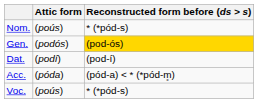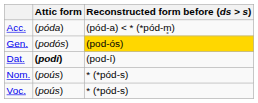 <table class="wikitable">
 <tr>
 <th></th>
 <th>Attic form</th>
 <th>Reconstructed form before  (<em>ds > s</em>)</th>
 </tr>
 <tr>
-<td><a href='#'>Nom.</a></td>
-<td> (<em>poús</em>)</td>
-<td>* (*pód-s)</td>
+<td><a href='#'>Acc.</a></td>
+<td> (<em>póda</em>)</td>
+<td> (pód-a) < * (*pód-m̥)</td>
 </tr>
 <tr>
 <td><a href='#'>Gen.</a></td>
 <td> (<em>podós</em>)</td>
 <td style="background: gold;"> (pod-ós)</td>
 </tr>
 <tr>
 <td><a href='#'>Dat.</a></td>
-<td> (<em>podí</em>)</td>
+<td><strong> (<em>podí</em>)</strong></td>
 <td> (pod-í)</td>
 </tr>
 <tr>
-<td><a href='#'>Acc.</a></td>
-<td> (<em>póda</em>)</td>
-<td> (pód-a) < * (*pód-m̥)</td>
+<td><a href='#'>Nom.</a></td>
+<td> (<em>poús</em>)</td>
+<td>* (*pód-s)</td>
 </tr>
 <tr>
 <td><a href='#'>Voc.</a></td>
 <td> (<em>poús</em>)</td>
 <td>* (*pód-s)</td>
 </tr>
 </table>
